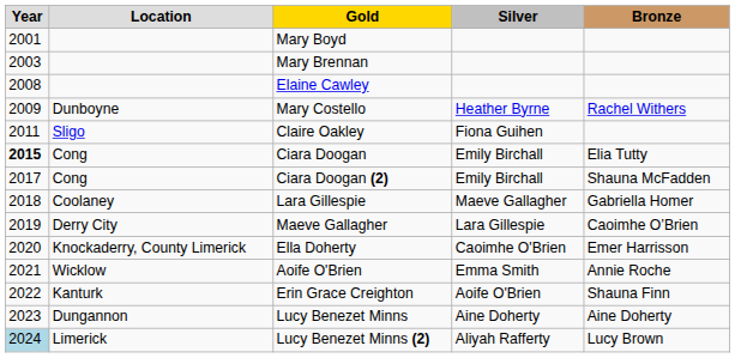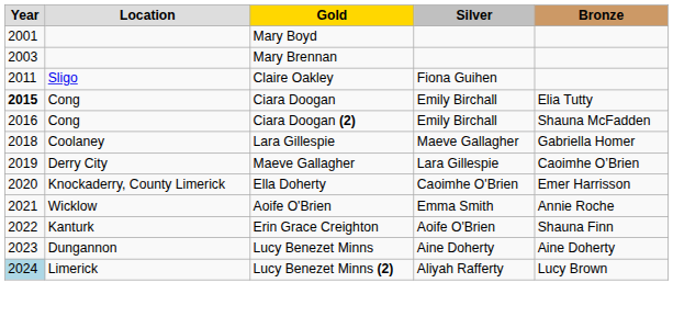 <table class="wikitable" style="width: 90%; text-align:left;">
 <tr>
 <td style="background:#DDDDDD; font-weight:bold; text-align:center;">Year</td>
 <td style="background:#DDDDDD; font-weight:bold; text-align:center;">Location</td>
 <td style="background:gold; font-weight:bold; text-align:center;">Gold</td>
 <td style="background:silver; font-weight:bold; text-align:center;">Silver</td>
 <td style="background:#cc9966; font-weight:bold; text-align:center;">Bronze</td>
 </tr>
 <tr>
 <td>2001</td>
 <td></td>
 <td>Mary Boyd</td>
 <td></td>
 <td></td>
 </tr>
 <tr>
 <td>2003</td>
 <td></td>
 <td>Mary Brennan</td>
 <td></td>
 <td></td>
 </tr>
 <tr>
-<td>2008</td>
-<td></td>
-<td><a href='#'>Elaine Cawley</a></td>
-<td></td>
-<td></td>
-</tr>
-<tr>
-<td>2009</td>
-<td>Dunboyne</td>
-<td>Mary Costello</td>
-<td><a href='#'>Heather Byrne</a></td>
-<td><a href='#'>Rachel Withers</a></td>
-</tr>
-<tr>
 <td>2011</td>
 <td><a href='#'>Sligo</a></td>
 <td>Claire Oakley</td>
 <td>Fiona Guihen</td>
 <td></td>
 </tr>
 <tr>
 <td><strong>2015</strong></td>
 <td>Cong</td>
 <td>Ciara Doogan</td>
 <td>Emily Birchall</td>
 <td>Elia Tutty</td>
 </tr>
 <tr>
-<td>2017</td>
+<td>2016</td>
 <td>Cong</td>
 <td>Ciara Doogan <strong>(2)</strong></td>
 <td>Emily Birchall</td>
 <td>Shauna McFadden</td>
 </tr>
 <tr>
 <td>2018</td>
 <td>Coolaney</td>
 <td>Lara Gillespie</td>
 <td>Maeve Gallagher</td>
 <td>Gabriella Homer</td>
 </tr>
 <tr>
 <td>2019</td>
 <td>Derry City</td>
 <td>Maeve Gallagher</td>
 <td>Lara Gillespie</td>
 <td>Caoimhe O’Brien</td>
 </tr>
 <tr>
 <td>2020</td>
 <td>Knockaderry, County Limerick</td>
 <td>Ella Doherty</td>
 <td>Caoimhe O'Brien</td>
 <td>Emer Harrisson</td>
 </tr>
 <tr>
 <td>2021</td>
 <td>Wicklow</td>
 <td>Aoife O'Brien</td>
 <td>Emma Smith</td>
 <td>Annie Roche</td>
 </tr>
 <tr>
 <td>2022</td>
 <td>Kanturk</td>
 <td>Erin Grace Creighton</td>
 <td>Aoife O'Brien</td>
 <td>Shauna Finn</td>
 </tr>
 <tr>
 <td>2023</td>
 <td>Dungannon</td>
 <td>Lucy Benezet Minns</td>
 <td>Aine Doherty</td>
 <td>Aine Doherty</td>
 </tr>
 <tr>
 <td style="background: lightblue;">2024</td>
 <td>Limerick</td>
 <td>Lucy Benezet Minns <strong>(2)</strong></td>
 <td>Aliyah Rafferty</td>
 <td>Lucy Brown</td>
 </tr>
 </table>
